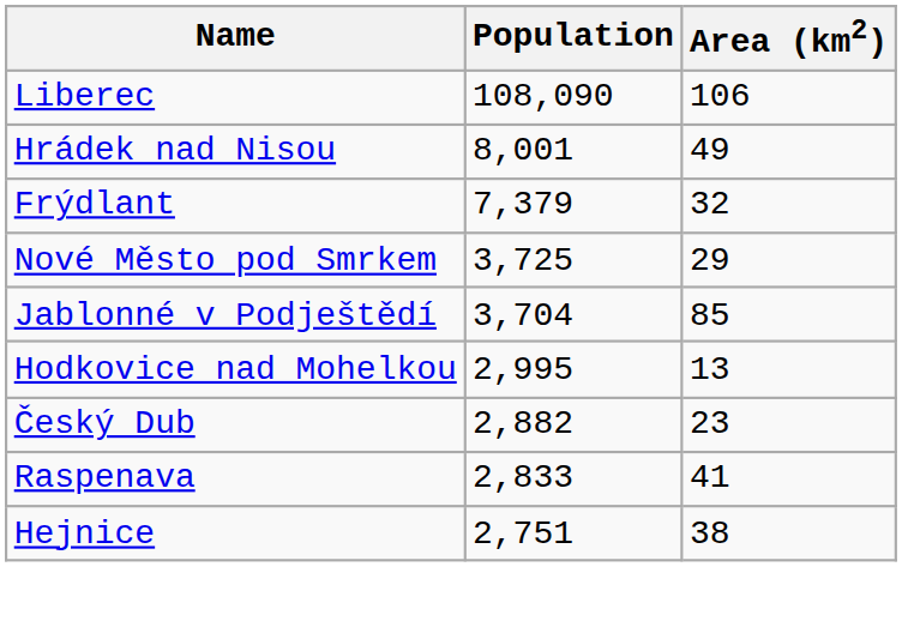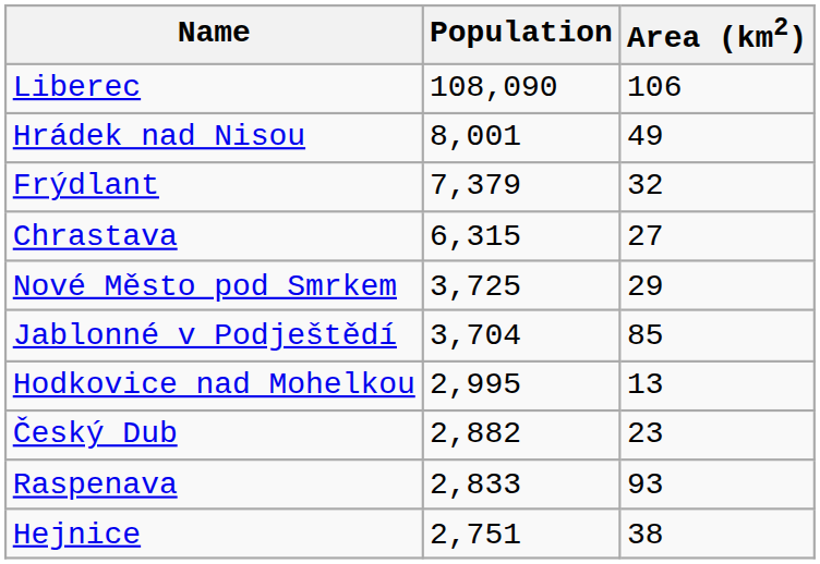 <table class="wikitable sortable">
 <tr>
 <th>Name</th>
 <th>Population</th>
 <th>Area (km<sup>2</sup>)</th>
 </tr>
 <tr>
 <td><a href='#'>Liberec</a></td>
 <td>108,090</td>
 <td>106</td>
 </tr>
 <tr>
 <td><a href='#'>Hrádek nad Nisou</a></td>
 <td>8,001</td>
 <td>49</td>
 </tr>
 <tr>
 <td><a href='#'>Frýdlant</a></td>
 <td>7,379</td>
 <td>32</td>
+</tr>
+<tr>
+<td><a href='#'>Chrastava</a></td>
+<td>6,315</td>
+<td>27</td>
 </tr>
 <tr>
 <td><a href='#'>Nové Město pod Smrkem</a></td>
 <td>3,725</td>
 <td>29</td>
 </tr>
 <tr>
 <td><a href='#'>Jablonné v Podještědí</a></td>
 <td>3,704</td>
 <td>85</td>
 </tr>
 <tr>
 <td><a href='#'>Hodkovice nad Mohelkou</a></td>
 <td>2,995</td>
 <td>13</td>
 </tr>
 <tr>
 <td><a href='#'>Český Dub</a></td>
 <td>2,882</td>
 <td>23</td>
 </tr>
 <tr>
 <td><a href='#'>Raspenava</a></td>
 <td>2,833</td>
-<td>41</td>
+<td>93</td>
 </tr>
 <tr>
 <td><a href='#'>Hejnice</a></td>
 <td>2,751</td>
 <td>38</td>
 </tr>
 </table>
